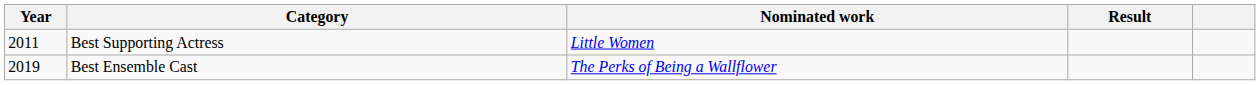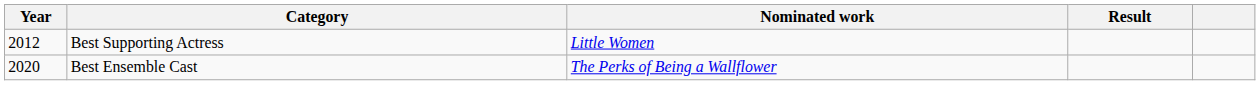 <table class="wikitable plainrowheaders" style="width:100%;">
 <tr>
 <th scope="col" style="width:5%;">Year</th>
 <th scope="col" style="width:40%;">Category</th>
 <th scope="col" style="width:40%;">Nominated work</th>
 <th scope="col" style="width:10%;">Result</th>
 <th scope="col" style="width:5%;"></th>
 </tr>
 <tr>
-<td>2011</td>
+<td>2012</td>
 <td>Best Supporting Actress</td>
 <td><em><a href='#'>Little Women</a></em></td>
 <td></td>
 <td></td>
 </tr>
 <tr>
-<td>2019</td>
+<td>2020</td>
 <td>Best Ensemble Cast</td>
 <td><em><a href='#'>The Perks of Being a Wallflower</a></em></td>
 <td></td>
 <td></td>
 </tr>
 </table>
